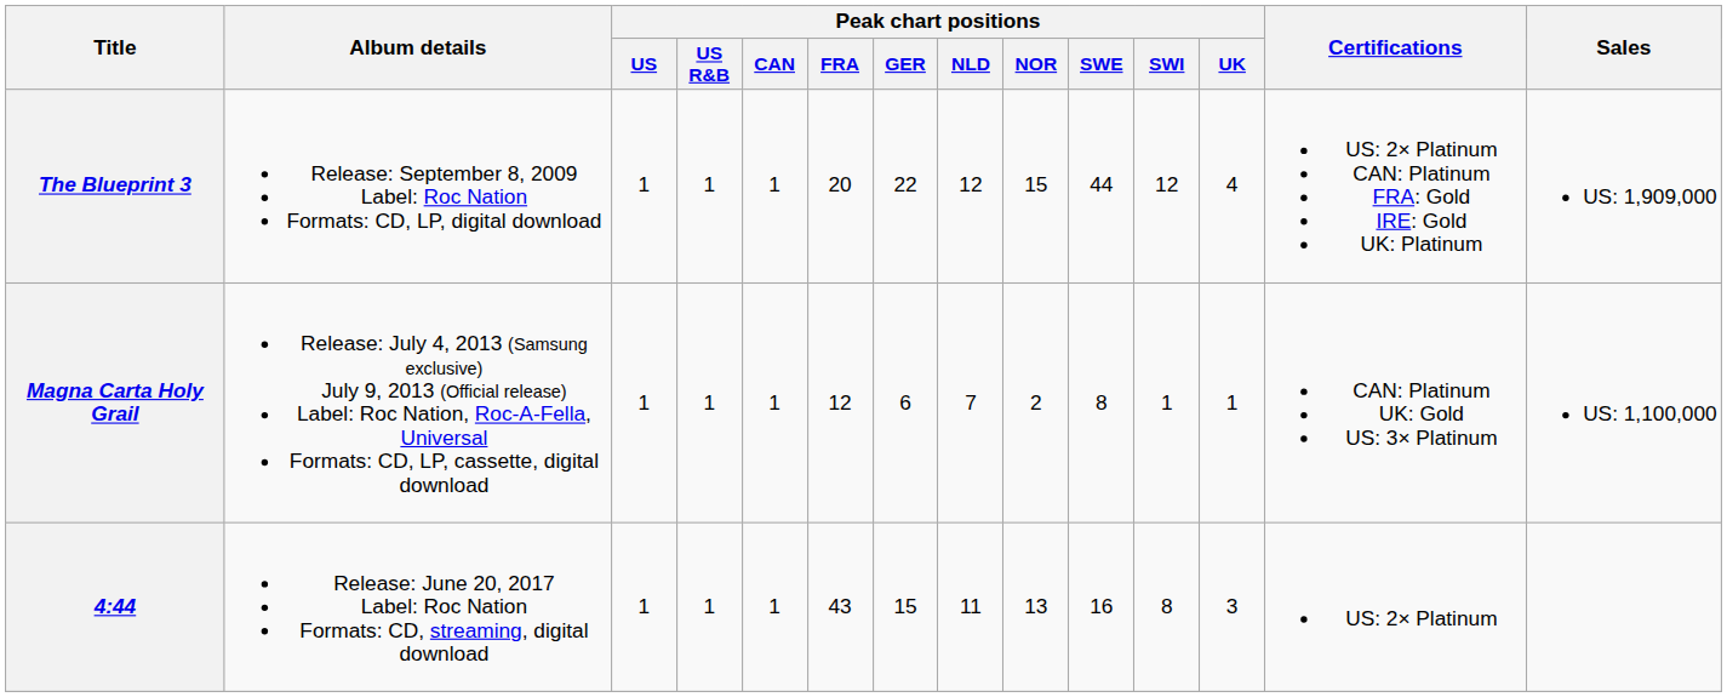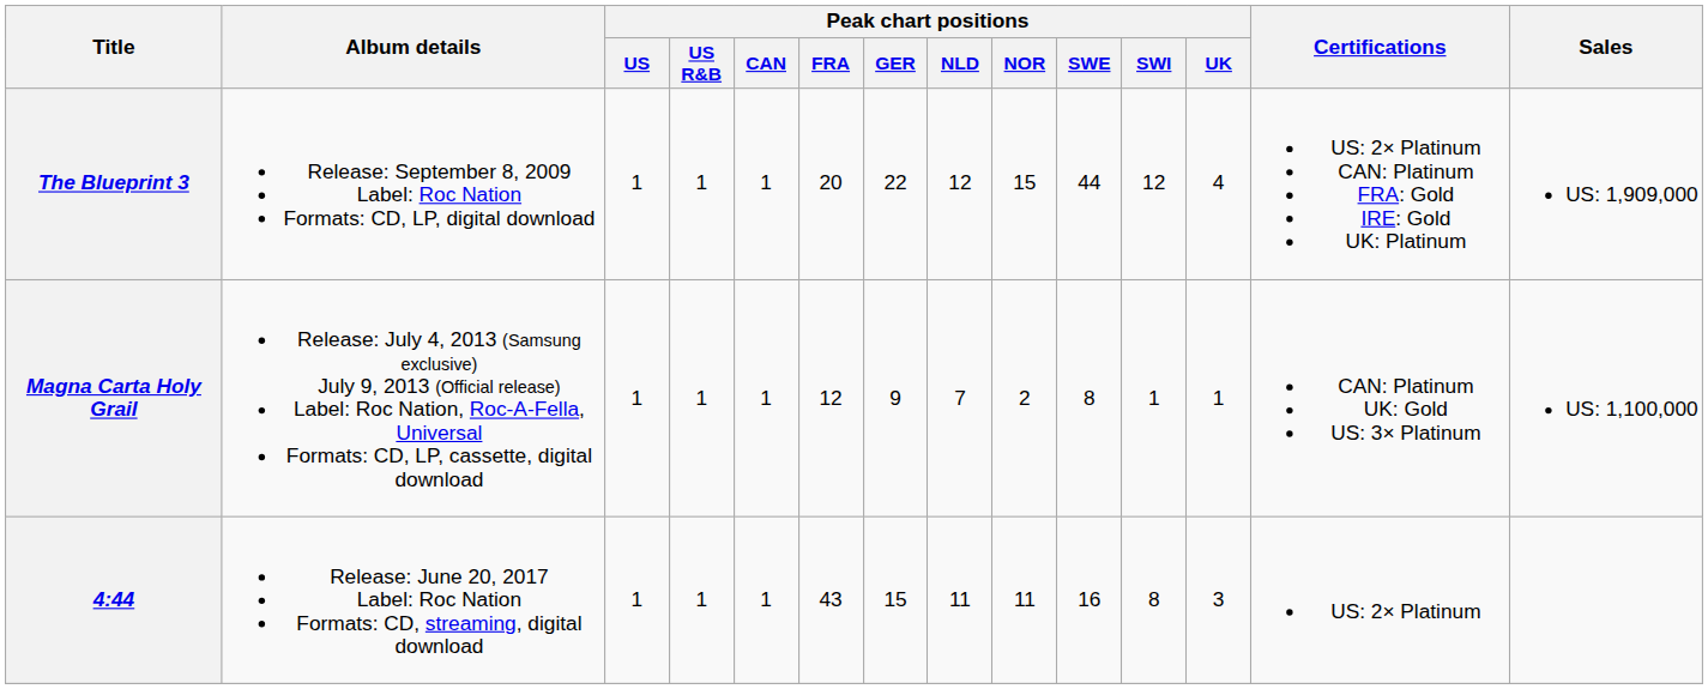 <table class="wikitable plainrowheaders" style="text-align:center;">
 <tr>
 <th scope="col" rowspan="2" style="width:10em;">Title</th>
 <th scope="col" rowspan="2" style="width:18em;">Album details</th>
 <th scope="col" colspan="10">Peak chart positions</th>
 <th scope="col" rowspan="2" style="width:12em;"><a href='#'>Certifications</a></th>
 <th scope="col" rowspan="2">Sales</th>
 </tr>
 <tr>
 <th scope="col" style="width:3em;font-size:90%;"><a href='#'>US</a><br></th>
 <th scope="col" style="width:3em;font-size:90%;"><a href='#'>US R&B</a><br></th>
 <th scope="col" style="width:3em;font-size:90%;"><a href='#'>CAN</a><br></th>
 <th scope="col" style="width:3em;font-size:90%;"><a href='#'>FRA</a><br></th>
 <th scope="col" style="width:3em;font-size:90%;"><a href='#'>GER</a><br></th>
 <th scope="col" style="width:3em;font-size:90%;"><a href='#'>NLD</a><br></th>
 <th scope="col" style="width:3em;font-size:90%;"><a href='#'>NOR</a><br></th>
 <th scope="col" style="width:3em;font-size:90%;"><a href='#'>SWE</a><br></th>
 <th scope="col" style="width:3em;font-size:90%;"><a href='#'>SWI</a><br></th>
 <th scope="col" style="width:3em;font-size:90%;"><a href='#'>UK</a><br></th>
 </tr>
 <tr>
 <th scope="row"><em><a href='#'>The Blueprint 3</a></em></th>
 <td><br><ul><li>Release: September 8, 2009</li><li>Label: <a href='#'>Roc Nation</a></li><li>Formats: CD, LP, digital download</li></ul></td>
 <td>1</td>
 <td>1</td>
 <td>1</td>
 <td>20</td>
 <td>22</td>
 <td>12</td>
 <td>15</td>
 <td>44</td>
 <td>12</td>
 <td>4</td>
 <td><br><ul><li>US: 2× Platinum</li><li>CAN: Platinum</li><li><a href='#'>FRA</a>: Gold</li><li><a href='#'>IRE</a>: Gold</li><li>UK: Platinum</li></ul></td>
 <td><br><ul><li>US: 1,909,000</li></ul></td>
 </tr>
 <tr>
 <th scope="row"><em><a href='#'>Magna Carta Holy Grail</a></em></th>
 <td><br><ul><li>Release: July 4, 2013 <small>(Samsung exclusive)</small><br>July 9, 2013 <small>(Official release)</small></li><li>Label: Roc Nation, <a href='#'>Roc-A-Fella</a>, <a href='#'>Universal</a></li><li>Formats: CD, LP, cassette, digital download</li></ul></td>
 <td>1</td>
 <td>1</td>
 <td>1</td>
 <td>12</td>
-<td>6</td>
+<td>9</td>
 <td>7</td>
 <td>2</td>
 <td>8</td>
 <td>1</td>
 <td>1</td>
 <td><br><ul><li>CAN: Platinum</li><li>UK: Gold</li><li>US: 3× Platinum</li></ul></td>
 <td><br><ul><li>US: 1,100,000</li></ul></td>
 </tr>
 <tr>
 <th scope="row"><em><a href='#'>4:44</a></em></th>
 <td><br><ul><li>Release: June 20, 2017</li><li>Label: Roc Nation</li><li>Formats: CD, <a href='#'>streaming</a>, digital download</li></ul></td>
 <td>1</td>
 <td>1</td>
 <td>1</td>
 <td>43</td>
 <td>15</td>
 <td>11</td>
-<td>13</td>
+<td>11</td>
 <td>16</td>
 <td>8</td>
 <td>3</td>
 <td><br><ul><li>US: 2× Platinum</li></ul></td>
 <td></td>
 </tr>
 <tr>
 </tr>
 </table>
